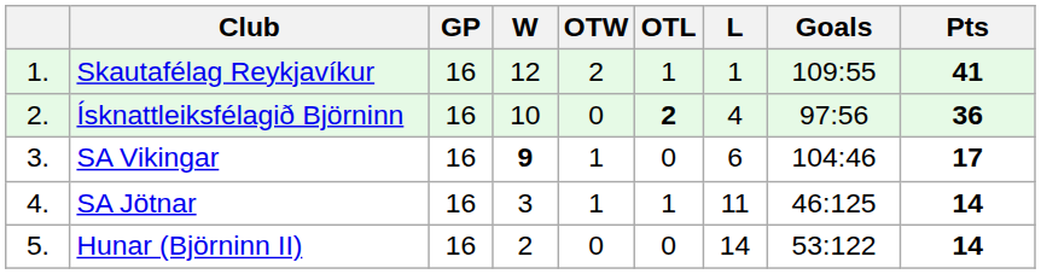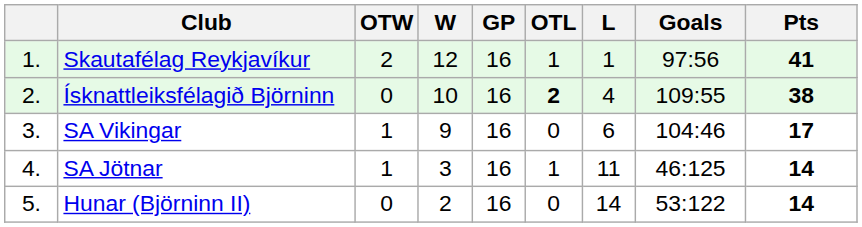 <table class="wikitable">
 <tr>
 <th width="30"></th>
 <th width="200">Club</th>
+<th width="30">OTW</th>
+<th width="30">W</th>
 <th width="30">GP</th>
-<th width="30">W</th>
-<th width="30">OTW</th>
 <th width="30">OTL</th>
 <th width="30">L</th>
 <th width="70">Goals</th>
 <th width="70">Pts</th>
 </tr>
 <tr bgcolor="#e6fae6" align="center">
 <td>1.</td>
 <td align="left"><a href='#'>Skautafélag Reykjavíkur</a></td>
+<td>2</td>
+<td>12</td>
 <td>16</td>
-<td>12</td>
-<td>2</td>
 <td>1</td>
 <td>1</td>
-<td>109:55</td>
+<td>97:56</td>
 <td><strong>41</strong></td>
 </tr>
 <tr bgcolor="#e6fae6" align="center">
 <td>2.</td>
 <td align="left"><a href='#'>Ísknattleiksfélagið Björninn</a></td>
+<td>0</td>
+<td>10</td>
 <td>16</td>
-<td>10</td>
-<td>0</td>
 <td><strong>2</strong></td>
 <td>4</td>
-<td>97:56</td>
-<td><strong>36</strong></td>
+<td>109:55</td>
+<td><strong>38</strong></td>
 </tr>
 <tr bgcolor="#FFFFFF" align="center">
 <td>3.</td>
 <td align="left"><a href='#'>SA Vikingar</a></td>
+<td>1</td>
+<td>9</td>
 <td>16</td>
-<td><strong>9</strong></td>
-<td>1</td>
 <td>0</td>
 <td>6</td>
 <td>104:46</td>
 <td><strong>17</strong></td>
 </tr>
 <tr bgcolor="#FFFFFF" align="center">
 <td>4.</td>
 <td align="left"><a href='#'>SA Jötnar</a></td>
+<td>1</td>
+<td>3</td>
 <td>16</td>
-<td>3</td>
-<td>1</td>
 <td>1</td>
 <td>11</td>
 <td>46:125</td>
 <td><strong>14</strong></td>
 </tr>
 <tr bgcolor="#FFFFFF" align="center">
 <td>5.</td>
 <td align="left"><a href='#'>Hunar (Björninn II)</a></td>
+<td>0</td>
+<td>2</td>
 <td>16</td>
-<td>2</td>
-<td>0</td>
 <td>0</td>
 <td>14</td>
 <td>53:122</td>
 <td><strong>14</strong></td>
 </tr>
 </table>
